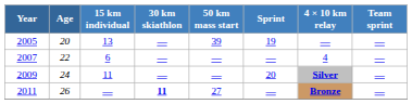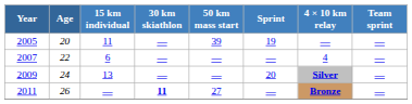 <table class="wikitable" style="font-size:95%; text-align:center; border:grey solid 1px; border-collapse:collapse; background:#ffffff;">
 <tr>
 <th style="background-color:#369; color:white; width:60px;"> Year </th>
 <th style="background-color:#369; color:white; width:40px;"> Age </th>
 <th style="background-color:#4180be; color:white; width:75px;"> 15 km <br> individual </th>
 <th style="background-color:#4180be; color:white; width:75px;"> 30 km <br> skiathlon </th>
 <th style="background-color:#4180be; color:white; width:75px;"> 50 km <br> mass start </th>
 <th style="background-color:#4180be; color:white; width:75px;"> Sprint </th>
 <th style="background-color:#4180be; color:white; width:75px;"> 4 × 10 km <br> relay </th>
 <th style="background-color:#4180be; color:white; width:75px;"> Team <br> sprint </th>
 </tr>
 <tr>
 <td><a href='#'>2005</a></td>
 <td><em>20</em></td>
-<td><a href='#'>13</a></td>
+<td><a href='#'>11</a></td>
 <td><a href='#'>—</a></td>
 <td><a href='#'>39</a></td>
 <td><a href='#'>19</a></td>
 <td><a href='#'>—</a></td>
 <td><a href='#'>—</a></td>
 </tr>
 <tr>
 <td><a href='#'>2007</a></td>
 <td><em>22</em></td>
 <td><a href='#'>6</a></td>
 <td><a href='#'>—</a></td>
 <td><a href='#'>—</a></td>
 <td><a href='#'>—</a></td>
 <td><a href='#'>4</a></td>
 <td><a href='#'>—</a></td>
 </tr>
 <tr>
 <td><a href='#'>2009</a></td>
 <td><em>24</em></td>
-<td><a href='#'>11</a></td>
+<td><a href='#'>13</a></td>
 <td><a href='#'>—</a></td>
 <td><a href='#'>—</a></td>
 <td><a href='#'>20</a></td>
 <td style="background:silver;"><a href='#'><strong>Silver</strong></a></td>
 <td><a href='#'>—</a></td>
 </tr>
 <tr>
 <td><a href='#'>2011</a></td>
 <td><em>26</em></td>
 <td><a href='#'>—</a></td>
 <td><strong><a href='#'>11</a></strong></td>
 <td><a href='#'>27</a></td>
 <td><a href='#'>—</a></td>
 <td bgcolor="cc9966"><a href='#'><strong>Bronze</strong></a></td>
 <td><a href='#'>—</a></td>
 </tr>
 <tr>
 </tr>
 </table>
